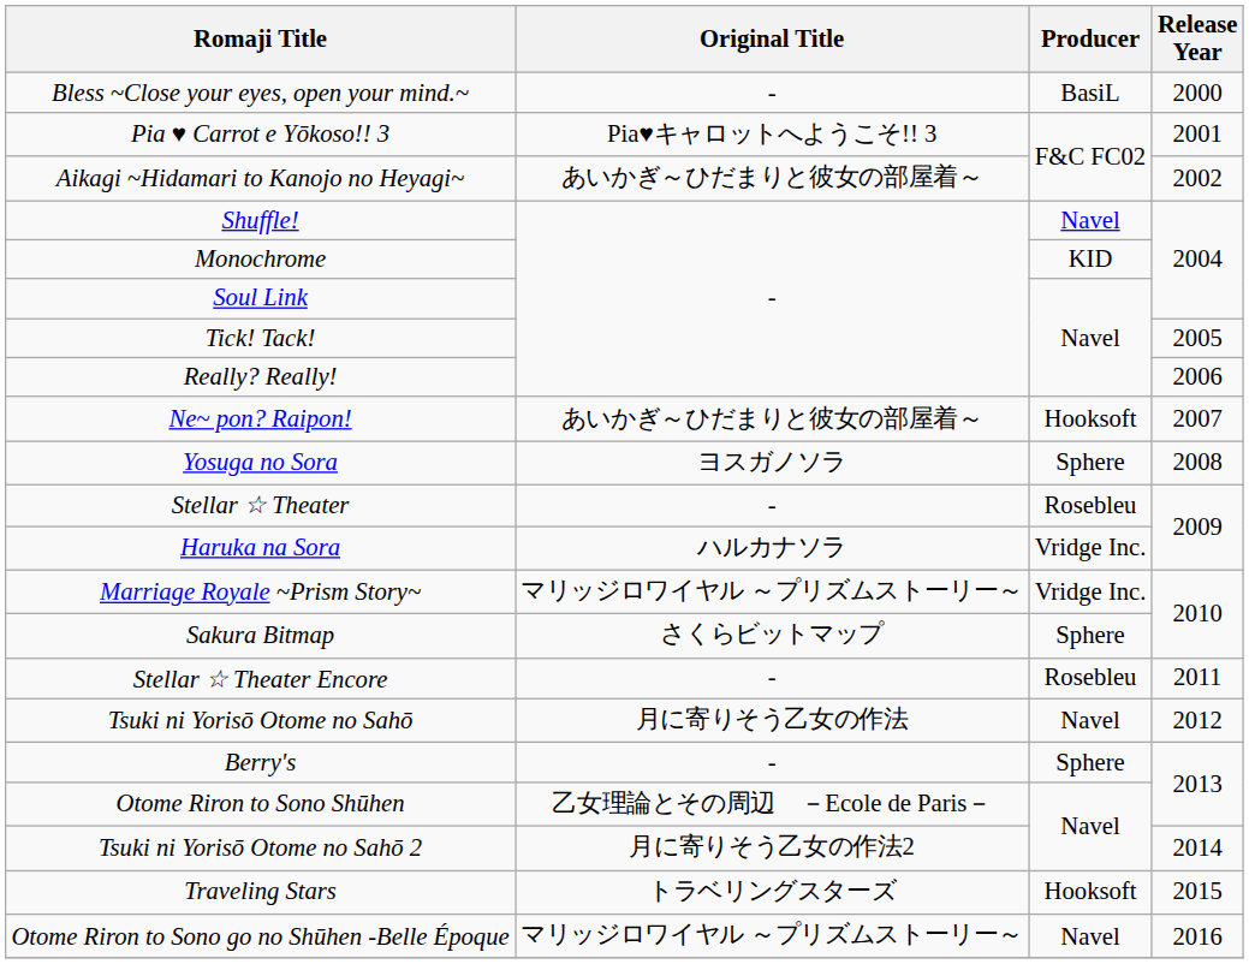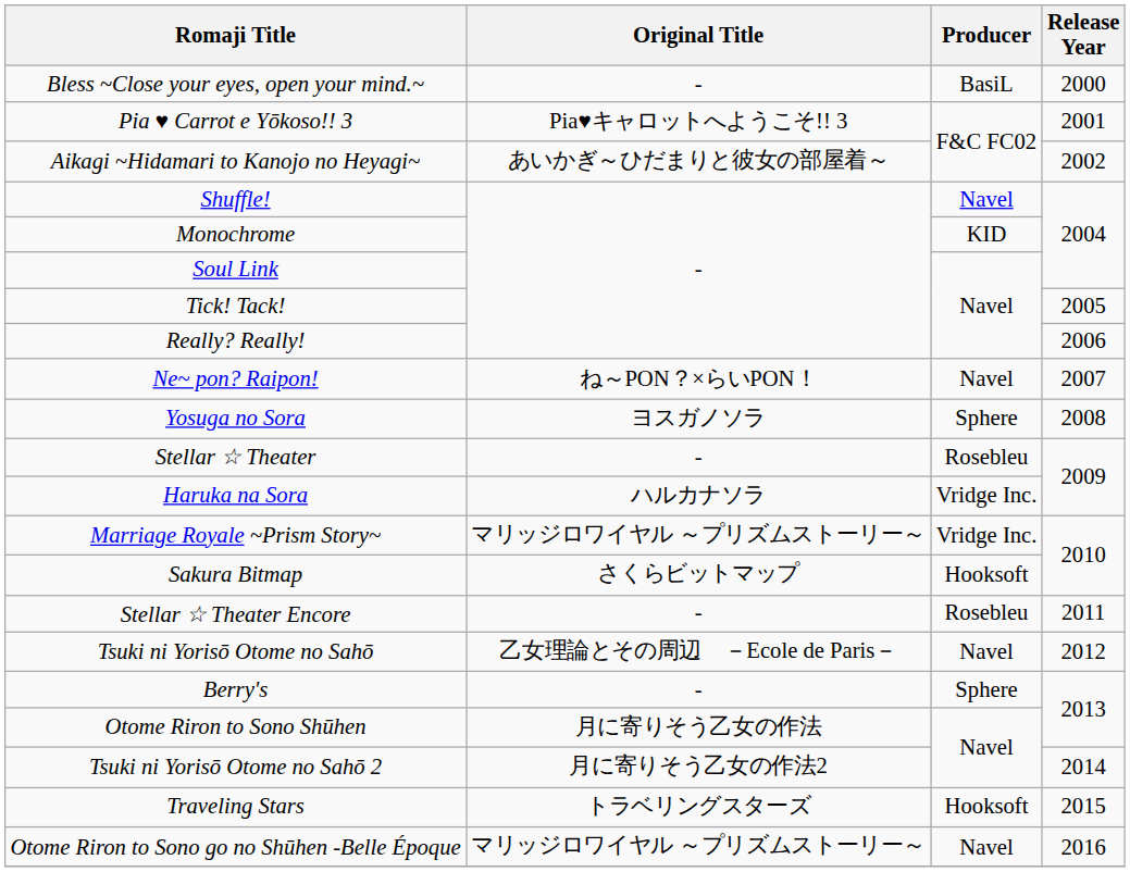 <table class="wikitable" style="text-align: center">
 <tr>
 <th>Romaji Title</th>
 <th>Original Title</th>
 <th>Producer</th>
 <th>Release<br>Year</th>
 </tr>
 <tr>
 <td><em>Bless ~Close your eyes, open your mind.~</em></td>
 <td>-</td>
 <td>BasiL</td>
 <td>2000</td>
 </tr>
 <tr>
 <td><em>Pia ♥ Carrot e Yōkoso!! 3</em></td>
 <td>Pia♥キャロットへようこそ!! 3</td>
 <td rowspan="2">F&C FC02</td>
 <td>2001</td>
 </tr>
 <tr>
 <td><em>Aikagi ~Hidamari to Kanojo no Heyagi~</em></td>
 <td>あいかぎ～ひだまりと彼女の部屋着～</td>
 <td>2002</td>
 </tr>
 <tr>
 <td><em><a href='#'>Shuffle!</a></em></td>
 <td rowspan="5">-</td>
 <td><a href='#'>Navel</a></td>
 <td rowspan="3">2004</td>
 </tr>
 <tr>
 <td><em>Monochrome</em></td>
 <td>KID</td>
 </tr>
 <tr>
 <td><em><a href='#'>Soul Link</a></em></td>
 <td rowspan="3">Navel</td>
 </tr>
 <tr>
 <td><em>Tick! Tack!</em></td>
 <td>2005</td>
 </tr>
 <tr>
 <td><em>Really? Really!</em></td>
 <td>2006</td>
 </tr>
 <tr>
 <td><em><a href='#'>Ne~ pon? Raipon!</a></em></td>
-<td>あいかぎ～ひだまりと彼女の部屋着～</td>
-<td>Hooksoft</td>
+<td>ね～PON？×らいPON！</td>
+<td>Navel</td>
 <td>2007</td>
 </tr>
 <tr>
 <td><em><a href='#'>Yosuga no Sora</a></em></td>
 <td>ヨスガノソラ</td>
 <td>Sphere</td>
 <td>2008</td>
 </tr>
 <tr>
 <td><em>Stellar ☆ Theater</em></td>
 <td>-</td>
 <td>Rosebleu</td>
 <td rowspan="2">2009</td>
 </tr>
 <tr>
 <td><em><a href='#'>Haruka na Sora</a></em></td>
 <td>ハルカナソラ</td>
 <td>Vridge Inc.</td>
 </tr>
 <tr>
 <td><em><a href='#'>Marriage Royale</a> ~Prism Story~</em></td>
 <td>マリッジロワイヤル ～プリズムストーリー～</td>
 <td>Vridge Inc.</td>
 <td rowspan="2">2010</td>
 </tr>
 <tr>
 <td><em>Sakura Bitmap</em></td>
 <td>さくらビットマップ</td>
-<td>Sphere</td>
+<td>Hooksoft</td>
 </tr>
 <tr>
 <td><em>Stellar ☆ Theater Encore</em></td>
 <td>-</td>
 <td>Rosebleu</td>
 <td>2011</td>
 </tr>
 <tr>
 <td><em>Tsuki ni Yorisō Otome no Sahō</em></td>
-<td>月に寄りそう乙女の作法</td>
+<td>乙女理論とその周辺　－Ecole de Paris－</td>
 <td>Navel</td>
 <td>2012</td>
 </tr>
 <tr>
 <td><em>Berry's</em></td>
 <td>-</td>
 <td>Sphere</td>
 <td rowspan="2">2013</td>
 </tr>
 <tr>
 <td><em>Otome Riron to Sono Shūhen</em></td>
-<td>乙女理論とその周辺　－Ecole de Paris－</td>
+<td>月に寄りそう乙女の作法</td>
 <td rowspan="2">Navel</td>
 </tr>
 <tr>
 <td><em>Tsuki ni Yorisō Otome no Sahō 2</em></td>
 <td>月に寄りそう乙女の作法2</td>
 <td>2014</td>
 </tr>
 <tr>
 <td><em>Traveling Stars</em></td>
 <td>トラベリングスターズ</td>
 <td>Hooksoft</td>
 <td>2015</td>
 </tr>
 <tr>
 <td><em>Otome Riron to Sono go no Shūhen -Belle Époque</em></td>
 <td>マリッジロワイヤル ～プリズムストーリー～</td>
 <td>Navel</td>
 <td>2016</td>
 </tr>
 <tr>
 </tr>
 </table>
